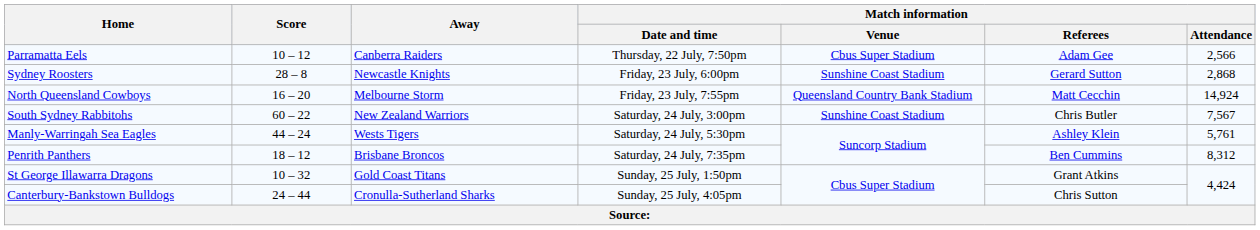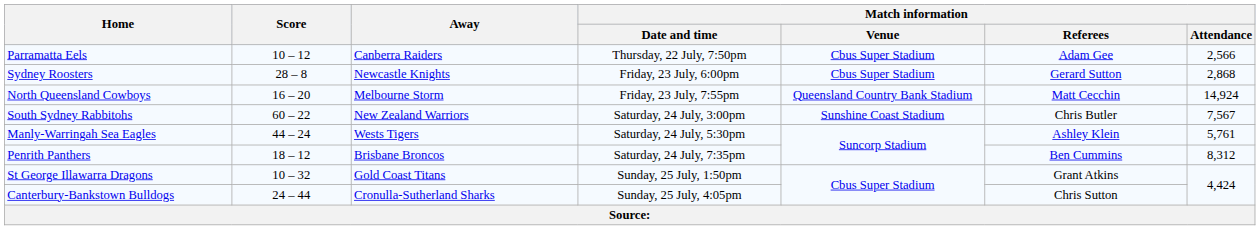 <table class="wikitable" style="border-collapse:collapse; text-align:center; width:100%;">
 <tr style="background:#c1d8ff;">
 <th rowspan="2" style="width:19%;">Home</th>
 <th rowspan="2" style="width:10%;">Score</th>
 <th rowspan="2" style="width:19%;">Away</th>
 <th colspan="6">Match information</th>
 </tr>
 <tr style="background:#efefef;">
 <th width="17%">Date and time</th>
 <th width="17%">Venue</th>
 <th width="17%">Referees</th>
 <th width="5%">Attendance</th>
 </tr>
 <tr style="text-align:center; background:#f5faff;">
 <td align="left"> <a href='#'>Parramatta Eels</a></td>
 <td>10 – 12</td>
 <td align="left"> <a href='#'>Canberra Raiders</a></td>
 <td>Thursday, 22 July, 7:50pm</td>
 <td><a href='#'>Cbus Super Stadium</a></td>
 <td><a href='#'>Adam Gee</a></td>
 <td>2,566</td>
 </tr>
 <tr style="text-align:center; background:#f5faff;">
 <td align="left"> <a href='#'>Sydney Roosters</a></td>
 <td>28 – 8</td>
 <td align="left"> <a href='#'>Newcastle Knights</a></td>
 <td>Friday, 23 July, 6:00pm</td>
-<td><a href='#'>Sunshine Coast Stadium</a></td>
+<td><a href='#'>Cbus Super Stadium</a></td>
 <td><a href='#'>Gerard Sutton</a></td>
 <td>2,868</td>
 </tr>
 <tr style="text-align:center; background:#f5faff;">
 <td align="left"> <a href='#'>North Queensland Cowboys</a></td>
 <td>16 – 20</td>
 <td align="left"> <a href='#'>Melbourne Storm</a></td>
 <td>Friday, 23 July, 7:55pm</td>
 <td><a href='#'>Queensland Country Bank Stadium</a></td>
 <td><a href='#'>Matt Cecchin</a></td>
 <td>14,924</td>
 </tr>
 <tr style="text-align:center; background:#f5faff;">
 <td align="left"> <a href='#'>South Sydney Rabbitohs</a></td>
 <td>60 – 22</td>
 <td align="left"> <a href='#'>New Zealand Warriors</a></td>
 <td>Saturday, 24 July, 3:00pm</td>
 <td><a href='#'>Sunshine Coast Stadium</a></td>
 <td>Chris Butler</td>
 <td>7,567</td>
 </tr>
 <tr style="text-align:center; background:#f5faff;">
 <td align="left"> <a href='#'>Manly-Warringah Sea Eagles</a></td>
 <td>44 – 24</td>
 <td align="left"> <a href='#'>Wests Tigers</a></td>
 <td>Saturday, 24 July, 5:30pm</td>
 <td rowspan="2"><a href='#'>Suncorp Stadium</a></td>
 <td><a href='#'>Ashley Klein</a></td>
 <td>5,761</td>
 </tr>
 <tr style="text-align:center; background:#f5faff;">
 <td align="left"> <a href='#'>Penrith Panthers</a></td>
 <td>18 – 12</td>
 <td align="left"> <a href='#'>Brisbane Broncos</a></td>
 <td>Saturday, 24 July, 7:35pm</td>
 <td><a href='#'>Ben Cummins</a></td>
 <td>8,312</td>
 </tr>
 <tr style="text-align:center; background:#f5faff;">
 <td align="left"> <a href='#'>St George Illawarra Dragons</a></td>
 <td>10 – 32</td>
 <td align="left"> <a href='#'>Gold Coast Titans</a></td>
 <td>Sunday, 25 July, 1:50pm</td>
 <td rowspan="2"><a href='#'>Cbus Super Stadium</a></td>
 <td>Grant Atkins</td>
 <td rowspan="2">4,424</td>
 </tr>
 <tr style="text-align:center; background:#f5faff;">
 <td align="left"> <a href='#'>Canterbury-Bankstown Bulldogs</a></td>
 <td>24 – 44</td>
 <td align="left"> <a href='#'>Cronulla-Sutherland Sharks</a></td>
 <td>Sunday, 25 July, 4:05pm</td>
 <td>Chris Sutton</td>
 </tr>
 <tr>
 <th colspan="7">Source:</th>
 </tr>
 </table>
